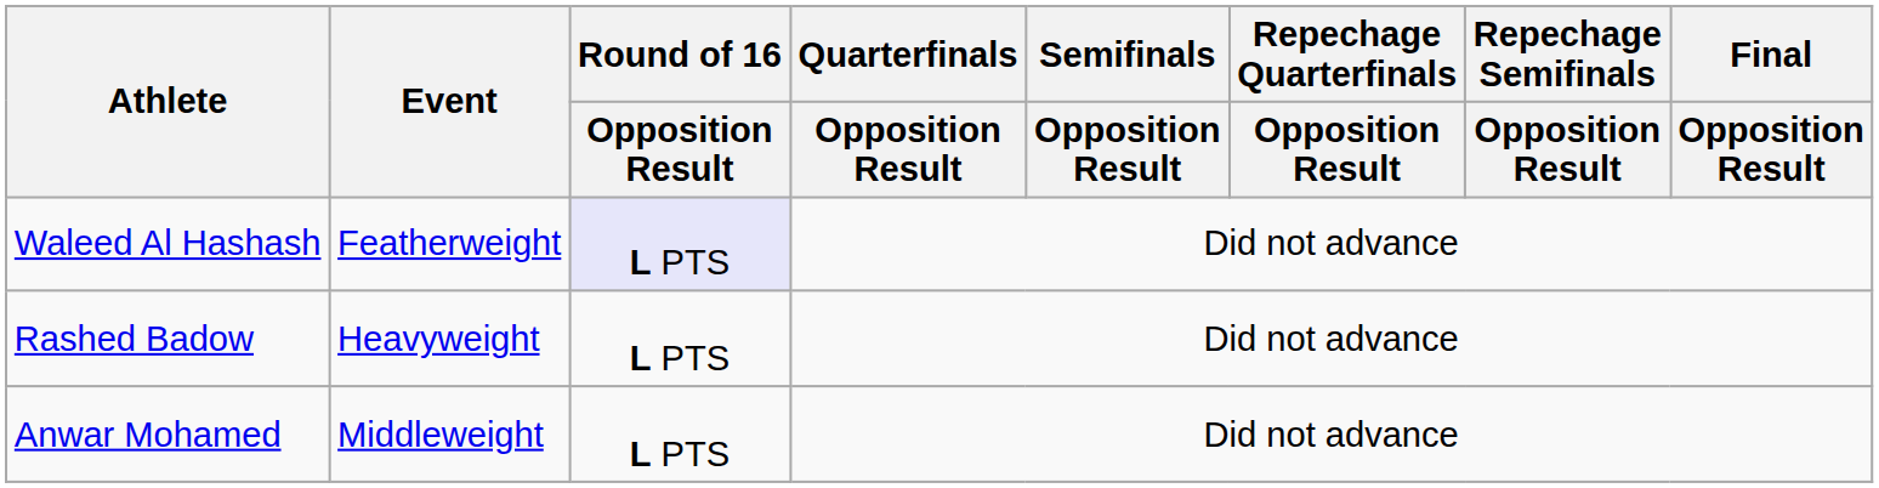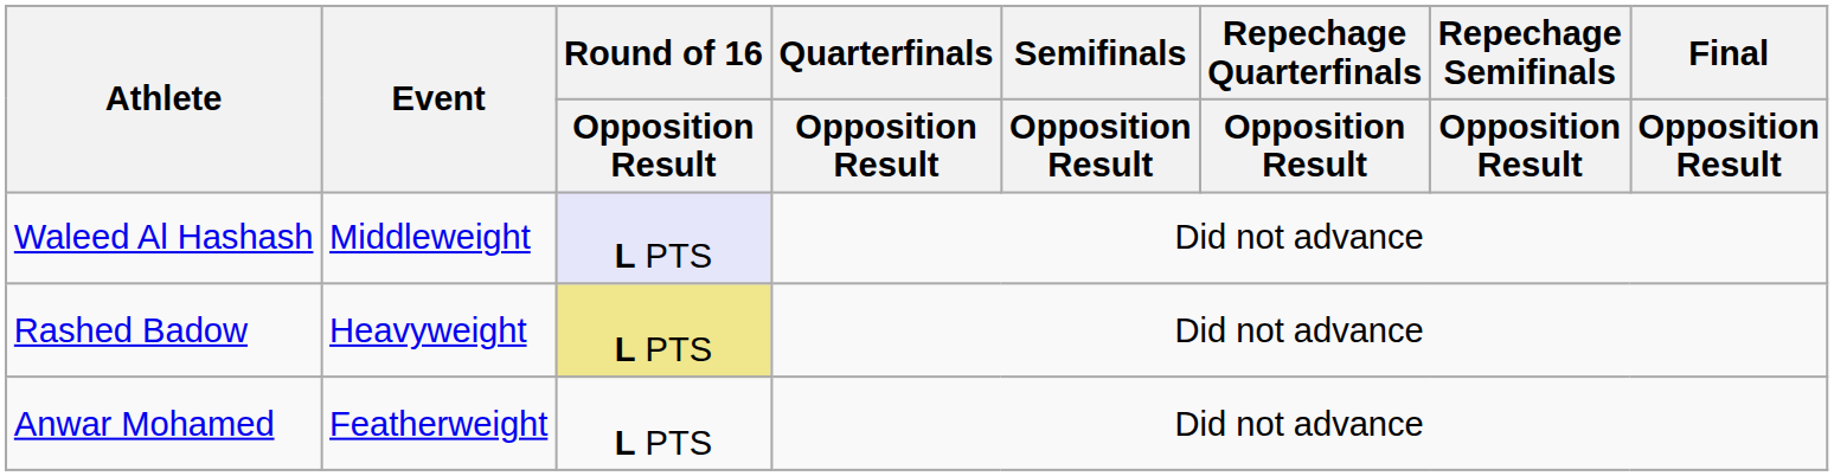 <table class="wikitable" style="font-size:90%">
 <tr>
 <th rowspan="2">Athlete</th>
 <th rowspan="2">Event</th>
 <th>Round of 16</th>
 <th>Quarterfinals</th>
 <th>Semifinals</th>
 <th>Repechage <br> Quarterfinals</th>
 <th>Repechage <br> Semifinals</th>
 <th>Final</th>
 </tr>
 <tr>
 <th>Opposition<br>Result</th>
 <th>Opposition<br>Result</th>
 <th>Opposition<br>Result</th>
 <th>Opposition<br>Result</th>
 <th>Opposition<br>Result</th>
 <th>Opposition<br>Result</th>
 </tr>
 <tr>
 <td><a href='#'>Waleed Al Hashash</a></td>
-<td><a href='#'>Featherweight</a></td>
+<td><a href='#'>Middleweight</a></td>
 <td align=center style="background: lavender;"> <br> <strong>L</strong> PTS</td>
 <td align=center colspan="8">Did not advance</td>
 </tr>
 <tr>
 <td><a href='#'>Rashed Badow</a></td>
 <td><a href='#'>Heavyweight</a></td>
-<td align=center> <br> <strong>L</strong> PTS</td>
+<td align=center style="background: khaki;"> <br> <strong>L</strong> PTS</td>
 <td align=center colspan="8">Did not advance</td>
 </tr>
 <tr>
 <td><a href='#'>Anwar Mohamed</a></td>
-<td><a href='#'>Middleweight</a></td>
+<td><a href='#'>Featherweight</a></td>
 <td align=center> <br> <strong>L</strong> PTS</td>
 <td align=center colspan="8">Did not advance</td>
 </tr>
 </table>
